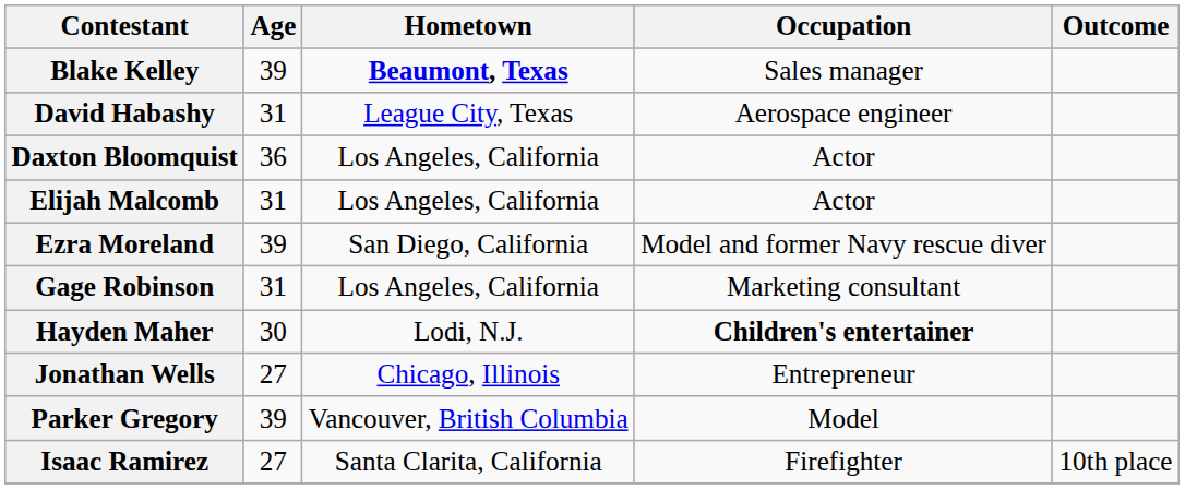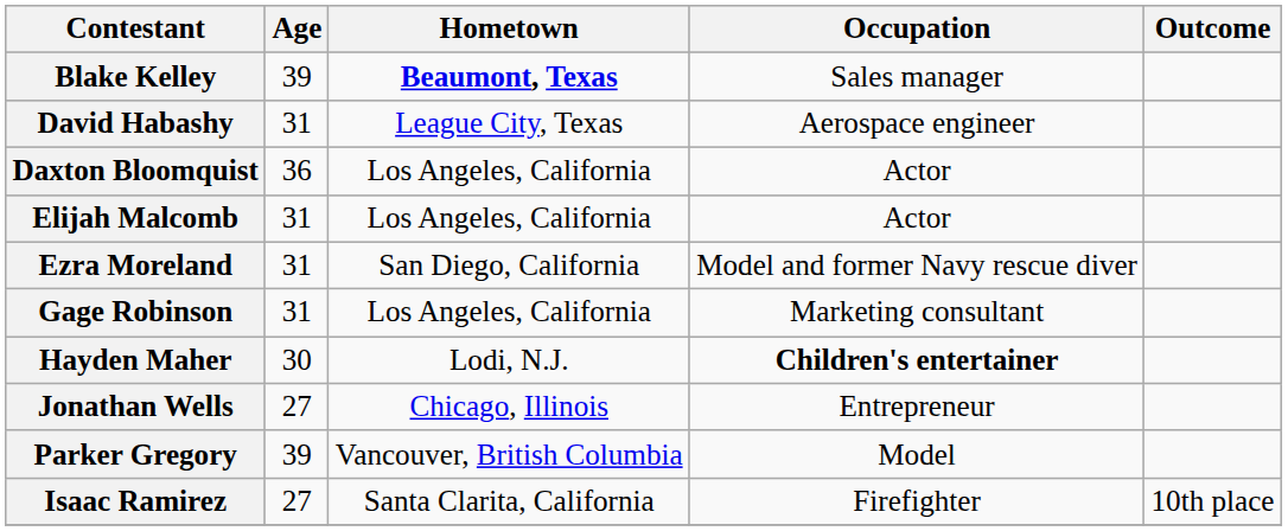 <table class="wikitable sortable" style="text-align:center">
 <tr>
 <th scope="col">Contestant</th>
 <th scope="col">Age</th>
 <th scope="col">Hometown</th>
 <th scope="col">Occupation</th>
 <th scope="col">Outcome</th>
 </tr>
 <tr>
 <th scope="row">Blake Kelley</th>
 <td>39</td>
 <td><strong><a href='#'>Beaumont</a>, <a href='#'>Texas</a></strong></td>
 <td>Sales manager</td>
 <td></td>
 </tr>
 <tr>
 <th scope="row">David Habashy</th>
 <td>31</td>
 <td><a href='#'>League City</a>, Texas</td>
 <td>Aerospace engineer</td>
 <td></td>
 </tr>
 <tr>
 <th scope="row">Daxton Bloomquist</th>
 <td>36</td>
 <td>Los Angeles, California</td>
 <td>Actor</td>
 <td></td>
 </tr>
 <tr>
 <th scope="row">Elijah Malcomb</th>
 <td>31</td>
 <td>Los Angeles, California</td>
 <td>Actor</td>
 <td></td>
 </tr>
 <tr>
 <th scope="row">Ezra Moreland</th>
-<td>39</td>
+<td>31</td>
 <td>San Diego, California</td>
 <td>Model and former Navy rescue diver</td>
 <td></td>
 </tr>
 <tr>
 <th scope="row">Gage Robinson</th>
 <td>31</td>
 <td>Los Angeles, California</td>
 <td>Marketing consultant</td>
 <td></td>
 </tr>
 <tr>
 <th scope="row">Hayden Maher</th>
 <td>30</td>
 <td>Lodi, N.J.</td>
 <td><strong>Children's entertainer</strong></td>
 <td></td>
 </tr>
 <tr>
 <th scope="row">Jonathan Wells</th>
 <td>27</td>
 <td><a href='#'>Chicago</a>, <a href='#'>Illinois</a></td>
 <td>Entrepreneur</td>
 <td></td>
 </tr>
 <tr>
 <th scope="row">Parker Gregory</th>
 <td>39</td>
 <td>Vancouver, <a href='#'>British Columbia</a></td>
 <td>Model</td>
 <td></td>
 </tr>
 <tr>
 <th scope="row">Isaac Ramirez</th>
 <td>27</td>
 <td>Santa Clarita, California</td>
 <td>Firefighter</td>
 <td>10th place</td>
 </tr>
 <tr>
 </tr>
 </table>
